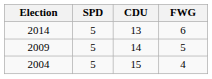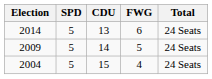 <table class="wikitable" width="300">
 <tr bgcolor="#eeeeee" align="center">
 <th>Election</th>
 <th>SPD</th>
 <th>CDU</th>
 <th>FWG</th>
+<th>Total</th>
 </tr>
 <tr align="center">
 <td>2014</td>
 <td>5</td>
 <td>13</td>
 <td>6</td>
+<td>24 Seats</td>
 </tr>
 <tr align="center">
 <td>2009</td>
 <td>5</td>
 <td>14</td>
 <td>5</td>
+<td>24 Seats</td>
 </tr>
 <tr align="center">
 <td>2004</td>
 <td>5</td>
 <td>15</td>
 <td>4</td>
+<td>24 Seats</td>
 </tr>
 </table>
